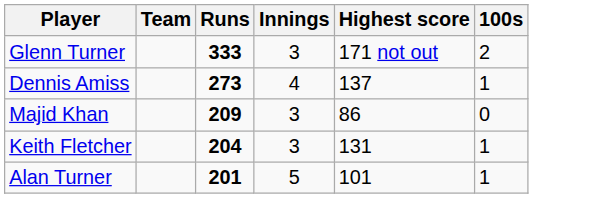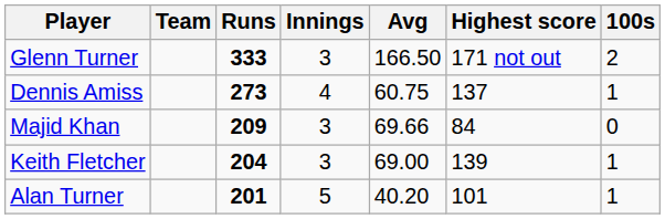 <table class="wikitable">
 <tr>
 <th>Player</th>
 <th>Team</th>
 <th>Runs</th>
 <th>Innings</th>
+<th>Avg</th>
 <th>Highest score</th>
 <th>100s</th>
 </tr>
 <tr>
 <td><a href='#'>Glenn Turner</a></td>
 <td></td>
 <td style="text-align:center;"><strong>333</strong></td>
 <td style="text-align:center;">3</td>
+<td>166.50</td>
 <td>171 <a href='#'>not out</a></td>
 <td>2</td>
 </tr>
 <tr>
 <td><a href='#'>Dennis Amiss</a></td>
 <td></td>
 <td style="text-align:center;"><strong>273</strong></td>
 <td style="text-align:center;">4</td>
+<td>60.75</td>
 <td>137</td>
 <td>1</td>
 </tr>
 <tr>
 <td><a href='#'>Majid Khan</a></td>
 <td></td>
 <td style="text-align:center;"><strong>209</strong></td>
 <td style="text-align:center;">3</td>
-<td>86</td>
+<td>69.66</td>
+<td>84</td>
 <td>0</td>
 </tr>
 <tr>
 <td><a href='#'>Keith Fletcher</a></td>
 <td></td>
 <td style="text-align:center;"><strong>204</strong></td>
 <td style="text-align:center;">3</td>
-<td>131</td>
+<td>69.00</td>
+<td>139</td>
 <td>1</td>
 </tr>
 <tr>
 <td><a href='#'>Alan Turner</a></td>
 <td></td>
 <td style="text-align:center;"><strong>201</strong></td>
 <td style="text-align:center;">5</td>
+<td>40.20</td>
 <td>101</td>
 <td>1</td>
 </tr>
 </table>
